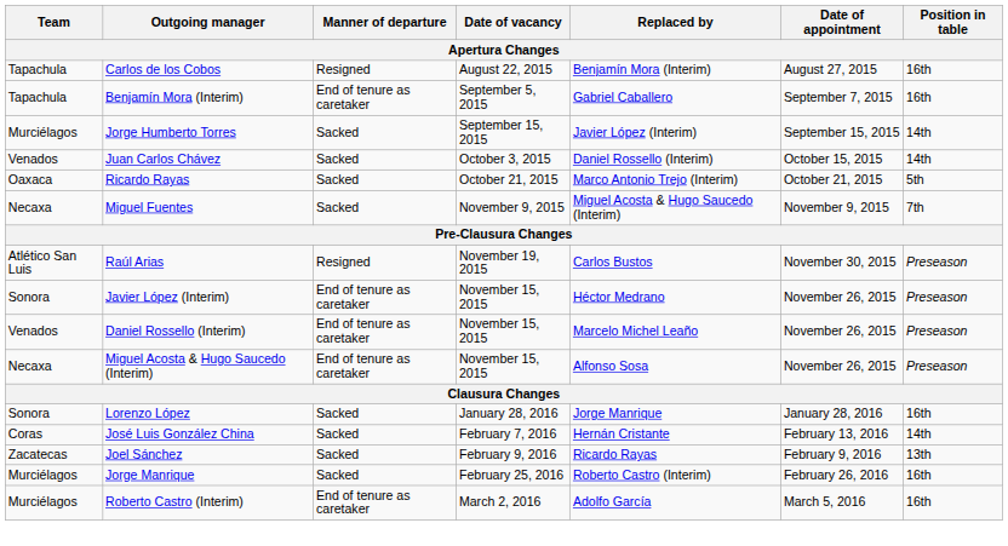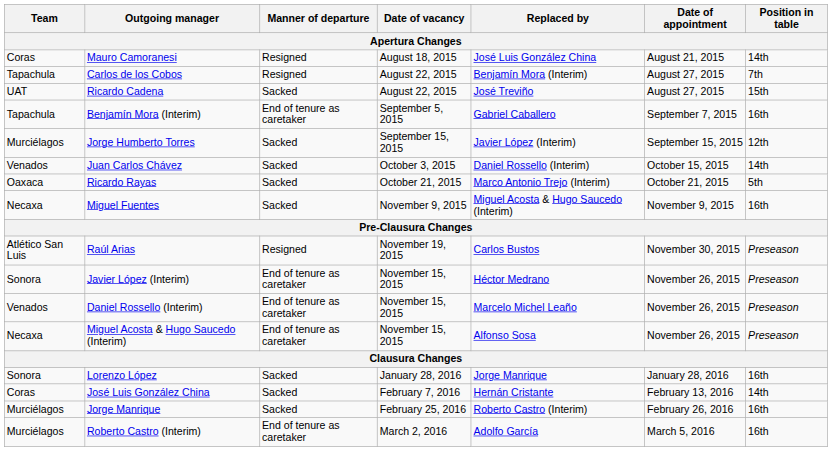 <table class="wikitable sortable">
 <tr>
 <th>Team</th>
 <th>Outgoing manager</th>
 <th>Manner of departure</th>
 <th>Date of vacancy</th>
 <th>Replaced by</th>
 <th>Date of appointment</th>
 <th>Position in table</th>
 </tr>
 <tr>
 <th colspan=7>Apertura Changes</th>
 </tr>
 <tr>
+<td>Coras</td>
+<td> <a href='#'>Mauro Camoranesi</a></td>
+<td>Resigned</td>
+<td>August 18, 2015</td>
+<td> <a href='#'>José Luis González China</a></td>
+<td>August 21, 2015</td>
+<td>14th</td>
+</tr>
+<tr>
 <td>Tapachula</td>
 <td> <a href='#'>Carlos de los Cobos</a></td>
 <td>Resigned</td>
 <td>August 22, 2015</td>
 <td> <a href='#'>Benjamín Mora</a> (Interim)</td>
 <td>August 27, 2015</td>
-<td>16th</td>
+<td>7th</td>
+</tr>
+<tr>
+<td>UAT</td>
+<td> <a href='#'>Ricardo Cadena</a></td>
+<td>Sacked</td>
+<td>August 22, 2015</td>
+<td> <a href='#'>José Treviño</a></td>
+<td>August 27, 2015</td>
+<td>15th</td>
 </tr>
 <tr>
 <td>Tapachula</td>
 <td> <a href='#'>Benjamín Mora</a> (Interim)</td>
 <td>End of tenure as caretaker</td>
 <td>September 5, 2015</td>
 <td> <a href='#'>Gabriel Caballero</a></td>
 <td>September 7, 2015</td>
 <td>16th</td>
 </tr>
 <tr>
 <td>Murciélagos</td>
 <td> <a href='#'>Jorge Humberto Torres</a></td>
 <td>Sacked</td>
 <td>September 15, 2015</td>
 <td> <a href='#'>Javier López</a> (Interim)</td>
 <td>September 15, 2015</td>
-<td>14th</td>
+<td>12th</td>
 </tr>
 <tr>
 <td>Venados</td>
 <td> <a href='#'>Juan Carlos Chávez</a></td>
 <td>Sacked</td>
 <td>October 3, 2015</td>
 <td> <a href='#'>Daniel Rossello</a> (Interim)</td>
 <td>October 15, 2015</td>
 <td>14th</td>
 </tr>
 <tr>
 <td>Oaxaca</td>
 <td> <a href='#'>Ricardo Rayas</a></td>
 <td>Sacked</td>
 <td>October 21, 2015</td>
 <td> <a href='#'>Marco Antonio Trejo</a> (Interim)</td>
 <td>October 21, 2015</td>
 <td>5th</td>
 </tr>
 <tr>
 <td>Necaxa</td>
 <td> <a href='#'>Miguel Fuentes</a></td>
 <td>Sacked</td>
 <td>November 9, 2015</td>
 <td> <a href='#'>Miguel Acosta</a> &  <a href='#'>Hugo Saucedo</a> (Interim)</td>
 <td>November 9, 2015</td>
-<td>7th</td>
+<td>16th</td>
 </tr>
 <tr>
 <th colspan=7>Pre-Clausura Changes</th>
 </tr>
 <tr>
 <td>Atlético San Luis</td>
 <td> <a href='#'>Raúl Arias</a></td>
 <td>Resigned</td>
 <td>November 19, 2015</td>
 <td> <a href='#'>Carlos Bustos</a></td>
 <td>November 30, 2015</td>
 <td><em>Preseason</em></td>
 </tr>
 <tr>
 <td>Sonora</td>
 <td> <a href='#'>Javier López</a> (Interim)</td>
 <td>End of tenure as caretaker</td>
 <td>November 15, 2015</td>
 <td> <a href='#'>Héctor Medrano</a></td>
 <td>November 26, 2015</td>
 <td><em>Preseason</em></td>
 </tr>
 <tr>
 <td>Venados</td>
 <td> <a href='#'>Daniel Rossello</a> (Interim)</td>
 <td>End of tenure as caretaker</td>
 <td>November 15, 2015</td>
 <td> <a href='#'>Marcelo Michel Leaño</a></td>
 <td>November 26, 2015</td>
 <td><em>Preseason</em></td>
 </tr>
 <tr>
 <td>Necaxa</td>
 <td> <a href='#'>Miguel Acosta</a> &  <a href='#'>Hugo Saucedo</a> (Interim)</td>
 <td>End of tenure as caretaker</td>
 <td>November 15, 2015</td>
 <td> <a href='#'>Alfonso Sosa</a></td>
 <td>November 26, 2015</td>
 <td><em>Preseason</em></td>
 </tr>
 <tr>
 <th colspan=7>Clausura Changes</th>
 </tr>
 <tr>
 <td>Sonora</td>
 <td> <a href='#'>Lorenzo López</a></td>
 <td>Sacked</td>
 <td>January 28, 2016</td>
 <td> <a href='#'>Jorge Manrique</a></td>
 <td>January 28, 2016</td>
 <td>16th</td>
 </tr>
 <tr>
 <td>Coras</td>
 <td> <a href='#'>José Luis González China</a></td>
 <td>Sacked</td>
 <td>February 7, 2016</td>
 <td> <a href='#'>Hernán Cristante</a></td>
 <td>February 13, 2016</td>
 <td>14th</td>
 </tr>
 <tr>
-<td>Zacatecas</td>
-<td> <a href='#'>Joel Sánchez</a></td>
-<td>Sacked</td>
-<td>February 9, 2016</td>
-<td> <a href='#'>Ricardo Rayas</a></td>
-<td>February 9, 2016</td>
-<td>13th</td>
-</tr>
-<tr>
 <td>Murciélagos</td>
 <td> <a href='#'>Jorge Manrique</a></td>
 <td>Sacked</td>
 <td>February 25, 2016</td>
 <td> <a href='#'>Roberto Castro</a> (Interim)</td>
 <td>February 26, 2016</td>
 <td>16th</td>
 </tr>
 <tr>
 <td>Murciélagos</td>
 <td> <a href='#'>Roberto Castro</a> (Interim)</td>
 <td>End of tenure as caretaker</td>
 <td>March 2, 2016</td>
 <td> <a href='#'>Adolfo García</a></td>
 <td>March 5, 2016</td>
 <td>16th</td>
 </tr>
 </table>
